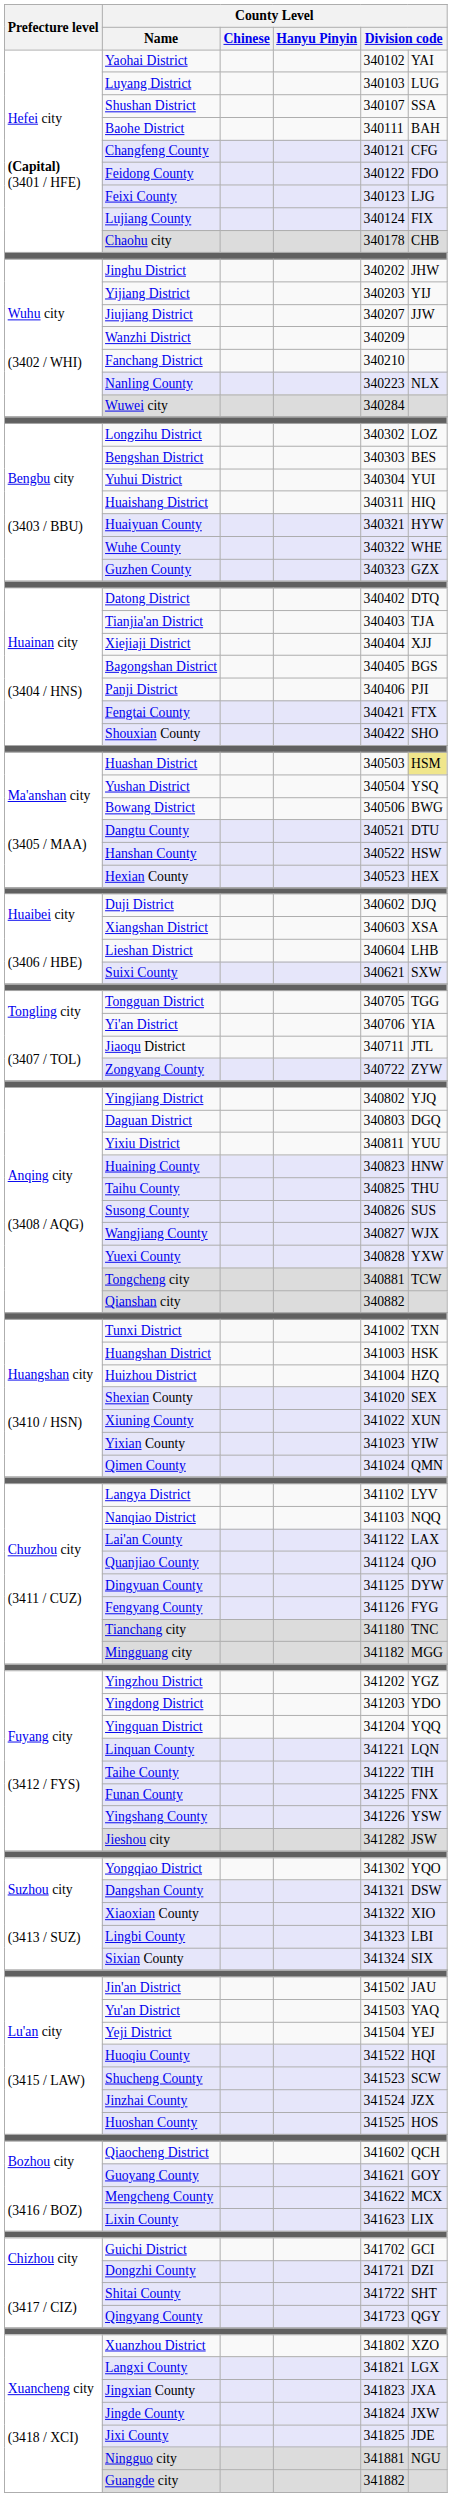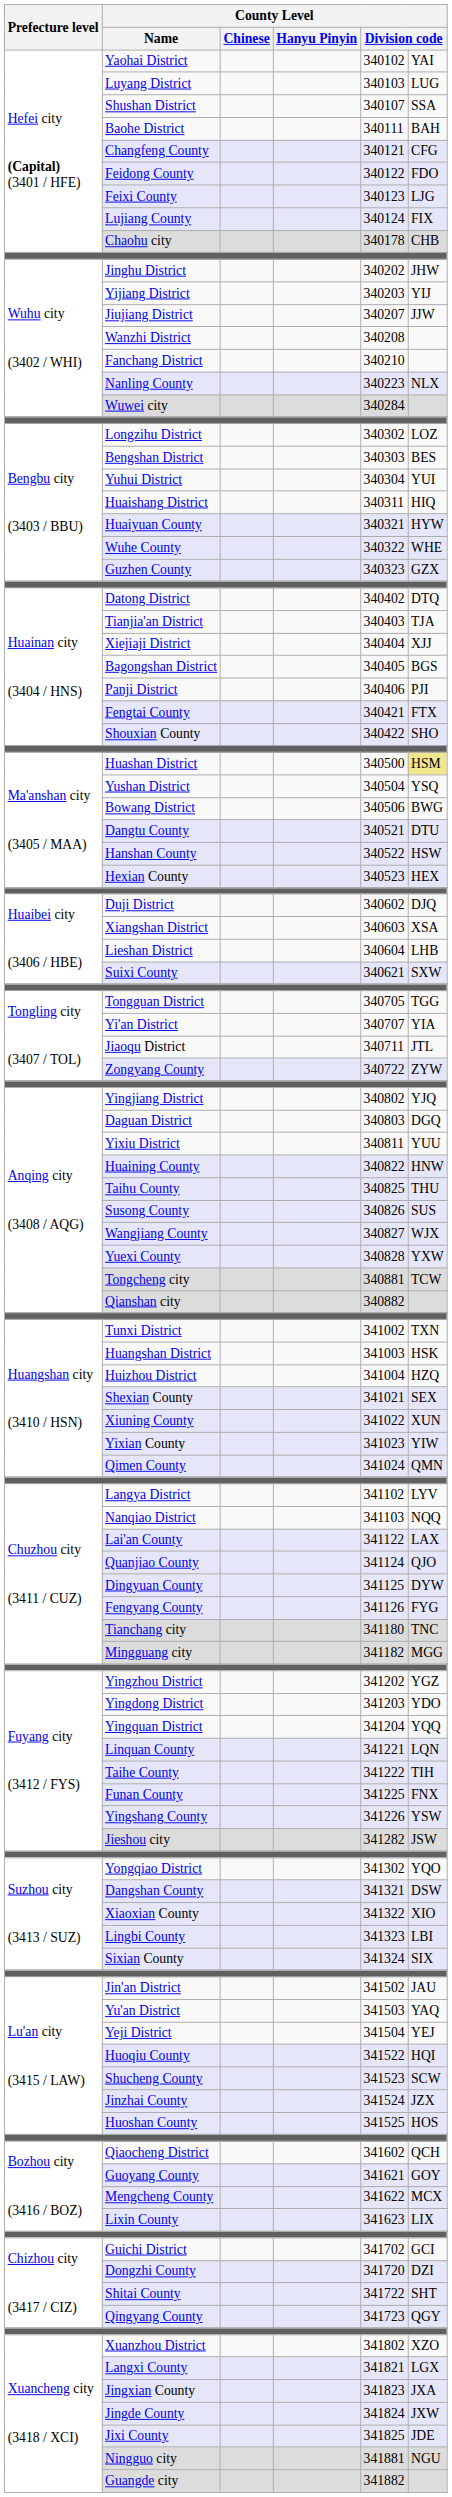 <table class="wikitable" style="padding: 24em 0; font-size: 90%;">
 <tr>
 <th rowspan="2">Prefecture level<br></th>
 <th colspan="5">County Level</th>
 </tr>
 <tr>
 <th>Name</th>
 <th><a href='#'>Chinese</a></th>
 <th><a href='#'>Hanyu Pinyin</a></th>
 <th colspan="2"><a href='#'>Division code</a></th>
 </tr>
 <tr>
 <td bgcolor="#FFFFFF" rowspan="9"><a href='#'>Hefei</a> city <br>  <br> <br><strong>(Capital)</strong><br>(3401 / HFE)</td>
 <td><a href='#'>Yaohai District</a></td>
 <td></td>
 <td></td>
 <td>340102</td>
 <td>YAI</td>
 </tr>
 <tr>
 <td><a href='#'>Luyang District</a></td>
 <td></td>
 <td></td>
 <td>340103</td>
 <td>LUG</td>
 </tr>
 <tr>
 <td><a href='#'>Shushan District</a></td>
 <td></td>
 <td></td>
 <td>340107</td>
 <td>SSA</td>
 </tr>
 <tr>
 <td><a href='#'>Baohe District</a></td>
 <td></td>
 <td></td>
 <td>340111</td>
 <td>BAH</td>
 </tr>
 <tr bgcolor="#E6E6FA">
 <td><a href='#'>Changfeng County</a></td>
 <td></td>
 <td></td>
 <td>340121</td>
 <td>CFG</td>
 </tr>
 <tr bgcolor="#E6E6FA">
 <td><a href='#'>Feidong County</a></td>
 <td></td>
 <td></td>
 <td>340122</td>
 <td>FDO</td>
 </tr>
 <tr bgcolor="#E6E6FA">
 <td><a href='#'>Feixi County</a></td>
 <td></td>
 <td></td>
 <td>340123</td>
 <td>LJG</td>
 </tr>
 <tr bgcolor="#E6E6FA">
 <td><a href='#'>Lujiang County</a></td>
 <td></td>
 <td></td>
 <td>340124</td>
 <td>FIX</td>
 </tr>
 <tr bgcolor="#DCDCDC">
 <td><a href='#'>Chaohu</a> city</td>
 <td></td>
 <td></td>
 <td>340178</td>
 <td>CHB</td>
 </tr>
 <tr>
 </tr>
 <tr style = "background:#606060; height: 2pt">
 <td colspan = "6"></td>
 </tr>
 <tr>
 <td bgcolor="#FFFFFF" rowspan=7><a href='#'>Wuhu</a> city <br>  <br> <br>(3402 / WHI)</td>
 <td><a href='#'>Jinghu District</a></td>
 <td></td>
 <td></td>
 <td>340202</td>
 <td>JHW</td>
 </tr>
 <tr>
 <td><a href='#'>Yijiang District</a></td>
 <td></td>
 <td></td>
 <td>340203</td>
 <td>YIJ</td>
 </tr>
 <tr>
 <td><a href='#'>Jiujiang District</a></td>
 <td></td>
 <td></td>
 <td>340207</td>
 <td>JJW</td>
 </tr>
 <tr>
 <td><a href='#'>Wanzhi District</a></td>
 <td></td>
 <td></td>
-<td>340209</td>
+<td>340208</td>
 <td></td>
 </tr>
 <tr>
 <td><a href='#'>Fanchang District</a></td>
 <td></td>
 <td></td>
 <td>340210</td>
 <td></td>
 </tr>
 <tr bgcolor="#E6E6FA">
 <td><a href='#'>Nanling County</a></td>
 <td></td>
 <td></td>
 <td>340223</td>
 <td>NLX</td>
 </tr>
 <tr bgcolor="#DCDCDC">
 <td><a href='#'>Wuwei</a> city</td>
 <td></td>
 <td></td>
 <td>340284</td>
 <td></td>
 </tr>
 <tr>
 </tr>
 <tr style = "background:#606060; height: 2pt">
 <td colspan = "6"></td>
 </tr>
 <tr>
 <td bgcolor="#FFFFFF" rowspan=7><a href='#'>Bengbu</a> city <br>  <br>  <br>(3403 / BBU)</td>
 <td><a href='#'>Longzihu District</a></td>
 <td></td>
 <td></td>
 <td>340302</td>
 <td>LOZ</td>
 </tr>
 <tr>
 <td><a href='#'>Bengshan District</a></td>
 <td></td>
 <td> </td>
 <td>340303</td>
 <td>BES</td>
 </tr>
 <tr>
 <td><a href='#'>Yuhui District</a></td>
 <td></td>
 <td></td>
 <td>340304</td>
 <td>YUI</td>
 </tr>
 <tr>
 <td><a href='#'>Huaishang District</a></td>
 <td></td>
 <td></td>
 <td>340311</td>
 <td>HIQ</td>
 </tr>
 <tr bgcolor="#E6E6FA">
 <td><a href='#'>Huaiyuan County</a></td>
 <td></td>
 <td></td>
 <td>340321</td>
 <td>HYW</td>
 </tr>
 <tr bgcolor="#E6E6FA">
 <td><a href='#'>Wuhe County</a></td>
 <td></td>
 <td></td>
 <td>340322</td>
 <td>WHE</td>
 </tr>
 <tr bgcolor="#E6E6FA">
 <td><a href='#'>Guzhen County</a></td>
 <td></td>
 <td></td>
 <td>340323</td>
 <td>GZX</td>
 </tr>
 <tr>
 </tr>
 <tr style = "background:#606060; height: 2pt">
 <td colspan = "6"></td>
 </tr>
 <tr>
 <td bgcolor="#FFFFFF" rowspan=7><a href='#'>Huainan</a> city <br>  <br> <br>(3404 / HNS)</td>
 <td><a href='#'>Datong District</a></td>
 <td></td>
 <td></td>
 <td>340402</td>
 <td>DTQ</td>
 </tr>
 <tr>
 <td><a href='#'>Tianjia'an District</a></td>
 <td></td>
 <td></td>
 <td>340403</td>
 <td>TJA</td>
 </tr>
 <tr>
 <td><a href='#'>Xiejiaji District</a></td>
 <td></td>
 <td></td>
 <td>340404</td>
 <td>XJJ</td>
 </tr>
 <tr>
 <td><a href='#'>Bagongshan District</a></td>
 <td></td>
 <td></td>
 <td>340405</td>
 <td>BGS</td>
 </tr>
 <tr>
 <td><a href='#'>Panji District</a></td>
 <td></td>
 <td></td>
 <td>340406</td>
 <td>PJI</td>
 </tr>
 <tr bgcolor="#E6E6FA">
 <td><a href='#'>Fengtai County</a></td>
 <td></td>
 <td></td>
 <td>340421</td>
 <td>FTX</td>
 </tr>
 <tr bgcolor="#E6E6FA">
 <td><a href='#'>Shouxian</a> County</td>
 <td></td>
 <td></td>
 <td>340422</td>
 <td>SHO</td>
 </tr>
 <tr>
 </tr>
 <tr style = "background:#606060; height: 2pt">
 <td colspan = "6"></td>
 </tr>
 <tr>
 <td bgcolor="#FFFFFF" rowspan=6><a href='#'>Ma'anshan</a> city <br>  <br> <br>(3405 / MAA)</td>
 <td><a href='#'>Huashan District</a></td>
 <td></td>
 <td></td>
-<td>340503</td>
+<td>340500</td>
 <td style="background: khaki;">HSM</td>
 </tr>
 <tr>
 <td><a href='#'>Yushan District</a></td>
 <td></td>
 <td></td>
 <td>340504</td>
 <td>YSQ</td>
 </tr>
 <tr>
 <td><a href='#'>Bowang District</a></td>
 <td></td>
 <td></td>
 <td>340506</td>
 <td>BWG</td>
 </tr>
 <tr bgcolor="#E6E6FA">
 <td><a href='#'>Dangtu County</a></td>
 <td></td>
 <td></td>
 <td>340521</td>
 <td>DTU</td>
 </tr>
 <tr bgcolor="#E6E6FA">
 <td><a href='#'>Hanshan County</a></td>
 <td></td>
 <td></td>
 <td>340522</td>
 <td>HSW</td>
 </tr>
 <tr bgcolor="#E6E6FA">
 <td><a href='#'>Hexian</a> County</td>
 <td></td>
 <td></td>
 <td>340523</td>
 <td>HEX</td>
 </tr>
 <tr>
 </tr>
 <tr style = "background:#606060; height: 2pt">
 <td colspan = "6"></td>
 </tr>
 <tr>
 <td bgcolor="#FFFFFF" rowspan=4><a href='#'>Huaibei</a> city <br>  <br> <br>(3406 / HBE)</td>
 <td><a href='#'>Duji District</a></td>
 <td></td>
 <td></td>
 <td>340602</td>
 <td>DJQ</td>
 </tr>
 <tr>
 <td><a href='#'>Xiangshan District</a></td>
 <td></td>
 <td></td>
 <td>340603</td>
 <td>XSA</td>
 </tr>
 <tr>
 <td><a href='#'>Lieshan District</a></td>
 <td></td>
 <td></td>
 <td>340604</td>
 <td>LHB</td>
 </tr>
 <tr bgcolor="#E6E6FA">
 <td><a href='#'>Suixi County</a></td>
 <td></td>
 <td></td>
 <td>340621</td>
 <td>SXW</td>
 </tr>
 <tr>
 </tr>
 <tr style = "background:#606060; height: 2pt">
 <td colspan = "6"></td>
 </tr>
 <tr>
 <td bgcolor="#FFFFFF" rowspan=4><a href='#'>Tongling</a> city <br>  <br> <br>(3407 / TOL)</td>
 <td><a href='#'>Tongguan District</a></td>
 <td></td>
 <td></td>
 <td>340705</td>
 <td>TGG</td>
 </tr>
 <tr>
 <td><a href='#'>Yi'an District</a></td>
 <td></td>
 <td></td>
-<td>340706</td>
+<td>340707</td>
 <td>YIA</td>
 </tr>
 <tr>
 <td><a href='#'>Jiaoqu</a> District</td>
 <td></td>
 <td></td>
 <td>340711</td>
 <td>JTL</td>
 </tr>
 <tr bgcolor="#E6E6FA">
 <td><a href='#'>Zongyang County</a></td>
 <td></td>
 <td></td>
 <td>340722</td>
 <td>ZYW</td>
 </tr>
 <tr>
 </tr>
 <tr style = "background:#606060; height: 2pt">
 <td colspan = "6"></td>
 </tr>
 <tr>
 <td bgcolor="#FFFFFF" rowspan=10><a href='#'>Anqing</a> city <br>  <br> <br>(3408 / AQG)</td>
 <td><a href='#'>Yingjiang District</a></td>
 <td></td>
 <td></td>
 <td>340802</td>
 <td>YJQ</td>
 </tr>
 <tr>
 <td><a href='#'>Daguan District</a></td>
 <td></td>
 <td></td>
 <td>340803</td>
 <td>DGQ</td>
 </tr>
 <tr>
 <td><a href='#'>Yixiu District</a></td>
 <td></td>
 <td></td>
 <td>340811</td>
 <td>YUU</td>
 </tr>
 <tr bgcolor="#E6E6FA">
 <td><a href='#'>Huaining County</a></td>
 <td></td>
 <td></td>
-<td>340823</td>
+<td>340822</td>
 <td>HNW</td>
 </tr>
 <tr bgcolor="#E6E6FA">
 <td><a href='#'>Taihu County</a></td>
 <td></td>
 <td></td>
 <td>340825</td>
 <td>THU</td>
 </tr>
 <tr bgcolor="#E6E6FA">
 <td><a href='#'>Susong County</a></td>
 <td></td>
 <td></td>
 <td>340826</td>
 <td>SUS</td>
 </tr>
 <tr bgcolor="#E6E6FA">
 <td><a href='#'>Wangjiang County</a></td>
 <td></td>
 <td></td>
 <td>340827</td>
 <td>WJX</td>
 </tr>
 <tr bgcolor="#E6E6FA">
 <td><a href='#'>Yuexi County</a></td>
 <td></td>
 <td></td>
 <td>340828</td>
 <td>YXW</td>
 </tr>
 <tr bgcolor="#DCDCDC">
 <td><a href='#'>Tongcheng</a> city</td>
 <td></td>
 <td></td>
 <td>340881</td>
 <td>TCW</td>
 </tr>
 <tr bgcolor="#DCDCDC">
 <td><a href='#'>Qianshan</a> city</td>
 <td></td>
 <td></td>
 <td>340882</td>
 <td></td>
 </tr>
 <tr>
 </tr>
 <tr style = "background:#606060; height: 2pt">
 <td colspan = "6"></td>
 </tr>
 <tr>
 <td bgcolor="#FFFFFF" rowspan=7><a href='#'>Huangshan</a> city <br>  <br> <br>(3410 / HSN)</td>
 <td><a href='#'>Tunxi District</a></td>
 <td></td>
 <td></td>
 <td>341002</td>
 <td>TXN</td>
 </tr>
 <tr>
 <td><a href='#'>Huangshan District</a></td>
 <td></td>
 <td></td>
 <td>341003</td>
 <td>HSK</td>
 </tr>
 <tr>
 <td><a href='#'>Huizhou District</a></td>
 <td></td>
 <td></td>
 <td>341004</td>
 <td>HZQ</td>
 </tr>
 <tr bgcolor="#E6E6FA">
 <td><a href='#'>Shexian</a> County</td>
 <td></td>
 <td></td>
-<td>341020</td>
+<td>341021</td>
 <td>SEX</td>
 </tr>
 <tr bgcolor="#E6E6FA">
 <td><a href='#'>Xiuning County</a></td>
 <td></td>
 <td></td>
 <td>341022</td>
 <td>XUN</td>
 </tr>
 <tr bgcolor="#E6E6FA">
 <td><a href='#'>Yixian</a> County</td>
 <td></td>
 <td></td>
 <td>341023</td>
 <td>YIW</td>
 </tr>
 <tr bgcolor="#E6E6FA">
 <td><a href='#'>Qimen County</a></td>
 <td></td>
 <td></td>
 <td>341024</td>
 <td>QMN</td>
 </tr>
 <tr>
 </tr>
 <tr style = "background:#606060; height: 2pt">
 <td colspan = "6"></td>
 </tr>
 <tr>
 <td bgcolor="#FFFFFF" rowspan=8><a href='#'>Chuzhou</a> city <br>  <br> <br>(3411 / CUZ)</td>
 <td><a href='#'>Langya District</a></td>
 <td></td>
 <td></td>
 <td>341102</td>
 <td>LYV</td>
 </tr>
 <tr>
 <td><a href='#'>Nanqiao District</a></td>
 <td></td>
 <td></td>
 <td>341103</td>
 <td>NQQ</td>
 </tr>
 <tr bgcolor="#E6E6FA">
 <td><a href='#'>Lai'an County</a></td>
 <td></td>
 <td></td>
 <td>341122</td>
 <td>LAX</td>
 </tr>
 <tr bgcolor="#E6E6FA">
 <td><a href='#'>Quanjiao County</a></td>
 <td></td>
 <td></td>
 <td>341124</td>
 <td>QJO</td>
 </tr>
 <tr bgcolor="#E6E6FA">
 <td><a href='#'>Dingyuan County</a></td>
 <td></td>
 <td></td>
 <td>341125</td>
 <td>DYW</td>
 </tr>
 <tr bgcolor="#E6E6FA">
 <td><a href='#'>Fengyang County</a></td>
 <td></td>
 <td></td>
 <td>341126</td>
 <td>FYG</td>
 </tr>
 <tr bgcolor="#DCDCDC">
 <td><a href='#'>Tianchang</a> city</td>
 <td></td>
 <td></td>
 <td>341180</td>
 <td>TNC</td>
 </tr>
 <tr bgcolor="#DCDCDC">
 <td><a href='#'>Mingguang</a> city</td>
 <td></td>
 <td></td>
 <td>341182</td>
 <td>MGG</td>
 </tr>
 <tr>
 </tr>
 <tr style = "background:#606060; height: 2pt">
 <td colspan = "6"></td>
 </tr>
 <tr>
 <td bgcolor="#FFFFFF" rowspan=8><a href='#'>Fuyang</a> city <br>  <br> <br>(3412 / FYS)</td>
 <td><a href='#'>Yingzhou District</a></td>
 <td></td>
 <td></td>
 <td>341202</td>
 <td>YGZ</td>
 </tr>
 <tr>
 <td><a href='#'>Yingdong District</a></td>
 <td></td>
 <td></td>
 <td>341203</td>
 <td>YDO</td>
 </tr>
 <tr>
 <td><a href='#'>Yingquan District</a></td>
 <td></td>
 <td></td>
 <td>341204</td>
 <td>YQQ</td>
 </tr>
 <tr bgcolor="#E6E6FA">
 <td><a href='#'>Linquan County</a></td>
 <td></td>
 <td></td>
 <td>341221</td>
 <td>LQN</td>
 </tr>
 <tr bgcolor="#E6E6FA">
 <td><a href='#'>Taihe County</a></td>
 <td></td>
 <td></td>
 <td>341222</td>
 <td>TIH</td>
 </tr>
 <tr bgcolor="#E6E6FA">
 <td><a href='#'>Funan County</a></td>
 <td></td>
 <td></td>
 <td>341225</td>
 <td>FNX</td>
 </tr>
 <tr bgcolor="#E6E6FA">
 <td><a href='#'>Yingshang County</a></td>
 <td></td>
 <td></td>
 <td>341226</td>
 <td>YSW</td>
 </tr>
 <tr bgcolor="#DCDCDC">
 <td><a href='#'>Jieshou</a> city</td>
 <td></td>
 <td></td>
 <td>341282</td>
 <td>JSW</td>
 </tr>
 <tr>
 </tr>
 <tr style = "background:#606060; height: 2pt">
 <td colspan = "6"></td>
 </tr>
 <tr>
 <td bgcolor="#FFFFFF" rowspan=5><a href='#'>Suzhou</a> city <br>  <br> <br>(3413 / SUZ)</td>
 <td><a href='#'>Yongqiao District</a></td>
 <td></td>
 <td></td>
 <td>341302</td>
 <td>YQO</td>
 </tr>
 <tr bgcolor="#E6E6FA">
 <td><a href='#'>Dangshan County</a></td>
 <td></td>
 <td></td>
 <td>341321</td>
 <td>DSW</td>
 </tr>
 <tr bgcolor="#E6E6FA">
 <td><a href='#'>Xiaoxian</a> County</td>
 <td></td>
 <td></td>
 <td>341322</td>
 <td>XIO</td>
 </tr>
 <tr bgcolor="#E6E6FA">
 <td><a href='#'>Lingbi County</a></td>
 <td></td>
 <td></td>
 <td>341323</td>
 <td>LBI</td>
 </tr>
 <tr bgcolor="#E6E6FA">
 <td><a href='#'>Sixian</a> County</td>
 <td></td>
 <td></td>
 <td>341324</td>
 <td>SIX</td>
 </tr>
 <tr>
 </tr>
 <tr style = "background:#606060; height: 2pt">
 <td colspan = "6"></td>
 </tr>
 <tr>
 <td bgcolor="#FFFFFF" rowspan = 7><a href='#'>Lu'an</a> city <br>  <br>  <br>(3415 / LAW)</td>
 <td><a href='#'>Jin'an District</a></td>
 <td></td>
 <td></td>
 <td>341502</td>
 <td>JAU</td>
 </tr>
 <tr>
 <td><a href='#'>Yu'an District</a></td>
 <td></td>
 <td></td>
 <td>341503</td>
 <td>YAQ</td>
 </tr>
 <tr>
 <td><a href='#'>Yeji District</a></td>
 <td></td>
 <td></td>
 <td>341504</td>
 <td>YEJ</td>
 </tr>
 <tr bgcolor="#E6E6FA">
 <td><a href='#'>Huoqiu County</a></td>
 <td></td>
 <td></td>
 <td>341522</td>
 <td>HQI</td>
 </tr>
 <tr bgcolor="#E6E6FA">
 <td><a href='#'>Shucheng County</a></td>
 <td></td>
 <td></td>
 <td>341523</td>
 <td>SCW</td>
 </tr>
 <tr bgcolor="#E6E6FA">
 <td><a href='#'>Jinzhai County</a></td>
 <td></td>
 <td></td>
 <td>341524</td>
 <td>JZX</td>
 </tr>
 <tr bgcolor="#E6E6FA">
 <td><a href='#'>Huoshan County</a></td>
 <td></td>
 <td></td>
 <td>341525</td>
 <td>HOS</td>
 </tr>
 <tr>
 </tr>
 <tr style = "background:#606060; height: 2pt">
 <td colspan = "6"></td>
 </tr>
 <tr>
 <td bgcolor="#FFFFFF" rowspan=4><a href='#'>Bozhou</a> city <br>  <br> <br>(3416 / BOZ)</td>
 <td><a href='#'>Qiaocheng District</a></td>
 <td></td>
 <td></td>
 <td>341602</td>
 <td>QCH</td>
 </tr>
 <tr bgcolor="#E6E6FA">
 <td><a href='#'>Guoyang County</a></td>
 <td></td>
 <td> </td>
 <td>341621</td>
 <td>GOY</td>
 </tr>
 <tr bgcolor="#E6E6FA">
 <td><a href='#'>Mengcheng County</a></td>
 <td></td>
 <td></td>
 <td>341622</td>
 <td>MCX</td>
 </tr>
 <tr bgcolor="#E6E6FA">
 <td><a href='#'>Lixin County</a></td>
 <td></td>
 <td></td>
 <td>341623</td>
 <td>LIX</td>
 </tr>
 <tr>
 </tr>
 <tr style = "background:#606060; height: 2pt">
 <td colspan = "6"></td>
 </tr>
 <tr>
 <td bgcolor="#FFFFFF" rowspan = 4><a href='#'>Chizhou</a> city <br>  <br> <br>(3417 / CIZ)</td>
 <td><a href='#'>Guichi District</a></td>
 <td></td>
 <td></td>
 <td>341702</td>
 <td>GCI</td>
 </tr>
 <tr bgcolor="#E6E6FA">
 <td><a href='#'>Dongzhi County</a></td>
 <td></td>
 <td></td>
-<td>341721</td>
+<td>341720</td>
 <td>DZI</td>
 </tr>
 <tr bgcolor="#E6E6FA">
 <td><a href='#'>Shitai County</a></td>
 <td></td>
 <td></td>
 <td>341722</td>
 <td>SHT</td>
 </tr>
 <tr bgcolor="#E6E6FA">
 <td><a href='#'>Qingyang County</a></td>
 <td></td>
 <td></td>
 <td>341723</td>
 <td>QGY</td>
 </tr>
 <tr>
 </tr>
 <tr style = "background:#606060; height: 2pt">
 <td colspan = "6"></td>
 </tr>
 <tr>
 <td bgcolor="#FFFFFF" rowspan = 7><a href='#'>Xuancheng</a> city <br>  <br> <br>(3418 / XCI)</td>
 <td><a href='#'>Xuanzhou District</a></td>
 <td></td>
 <td></td>
 <td>341802</td>
 <td>XZO</td>
 </tr>
 <tr bgcolor="#E6E6FA">
 <td><a href='#'>Langxi County</a></td>
 <td></td>
 <td></td>
 <td>341821</td>
 <td>LGX</td>
 </tr>
 <tr bgcolor="#E6E6FA">
 <td><a href='#'>Jingxian</a> County</td>
 <td></td>
 <td></td>
 <td>341823</td>
 <td>JXA</td>
 </tr>
 <tr bgcolor="#E6E6FA">
 <td><a href='#'>Jingde County</a></td>
 <td></td>
 <td></td>
 <td>341824</td>
 <td>JXW</td>
 </tr>
 <tr bgcolor="#E6E6FA">
 <td><a href='#'>Jixi County</a></td>
 <td></td>
 <td></td>
 <td>341825</td>
 <td>JDE</td>
 </tr>
 <tr bgcolor="#DCDCDC">
 <td><a href='#'>Ningguo</a> city</td>
 <td></td>
 <td></td>
 <td>341881</td>
 <td>NGU</td>
 </tr>
 <tr bgcolor="#DCDCDC">
 <td><a href='#'>Guangde</a> city</td>
 <td></td>
 <td></td>
 <td>341882</td>
 <td></td>
 </tr>
 </table>
